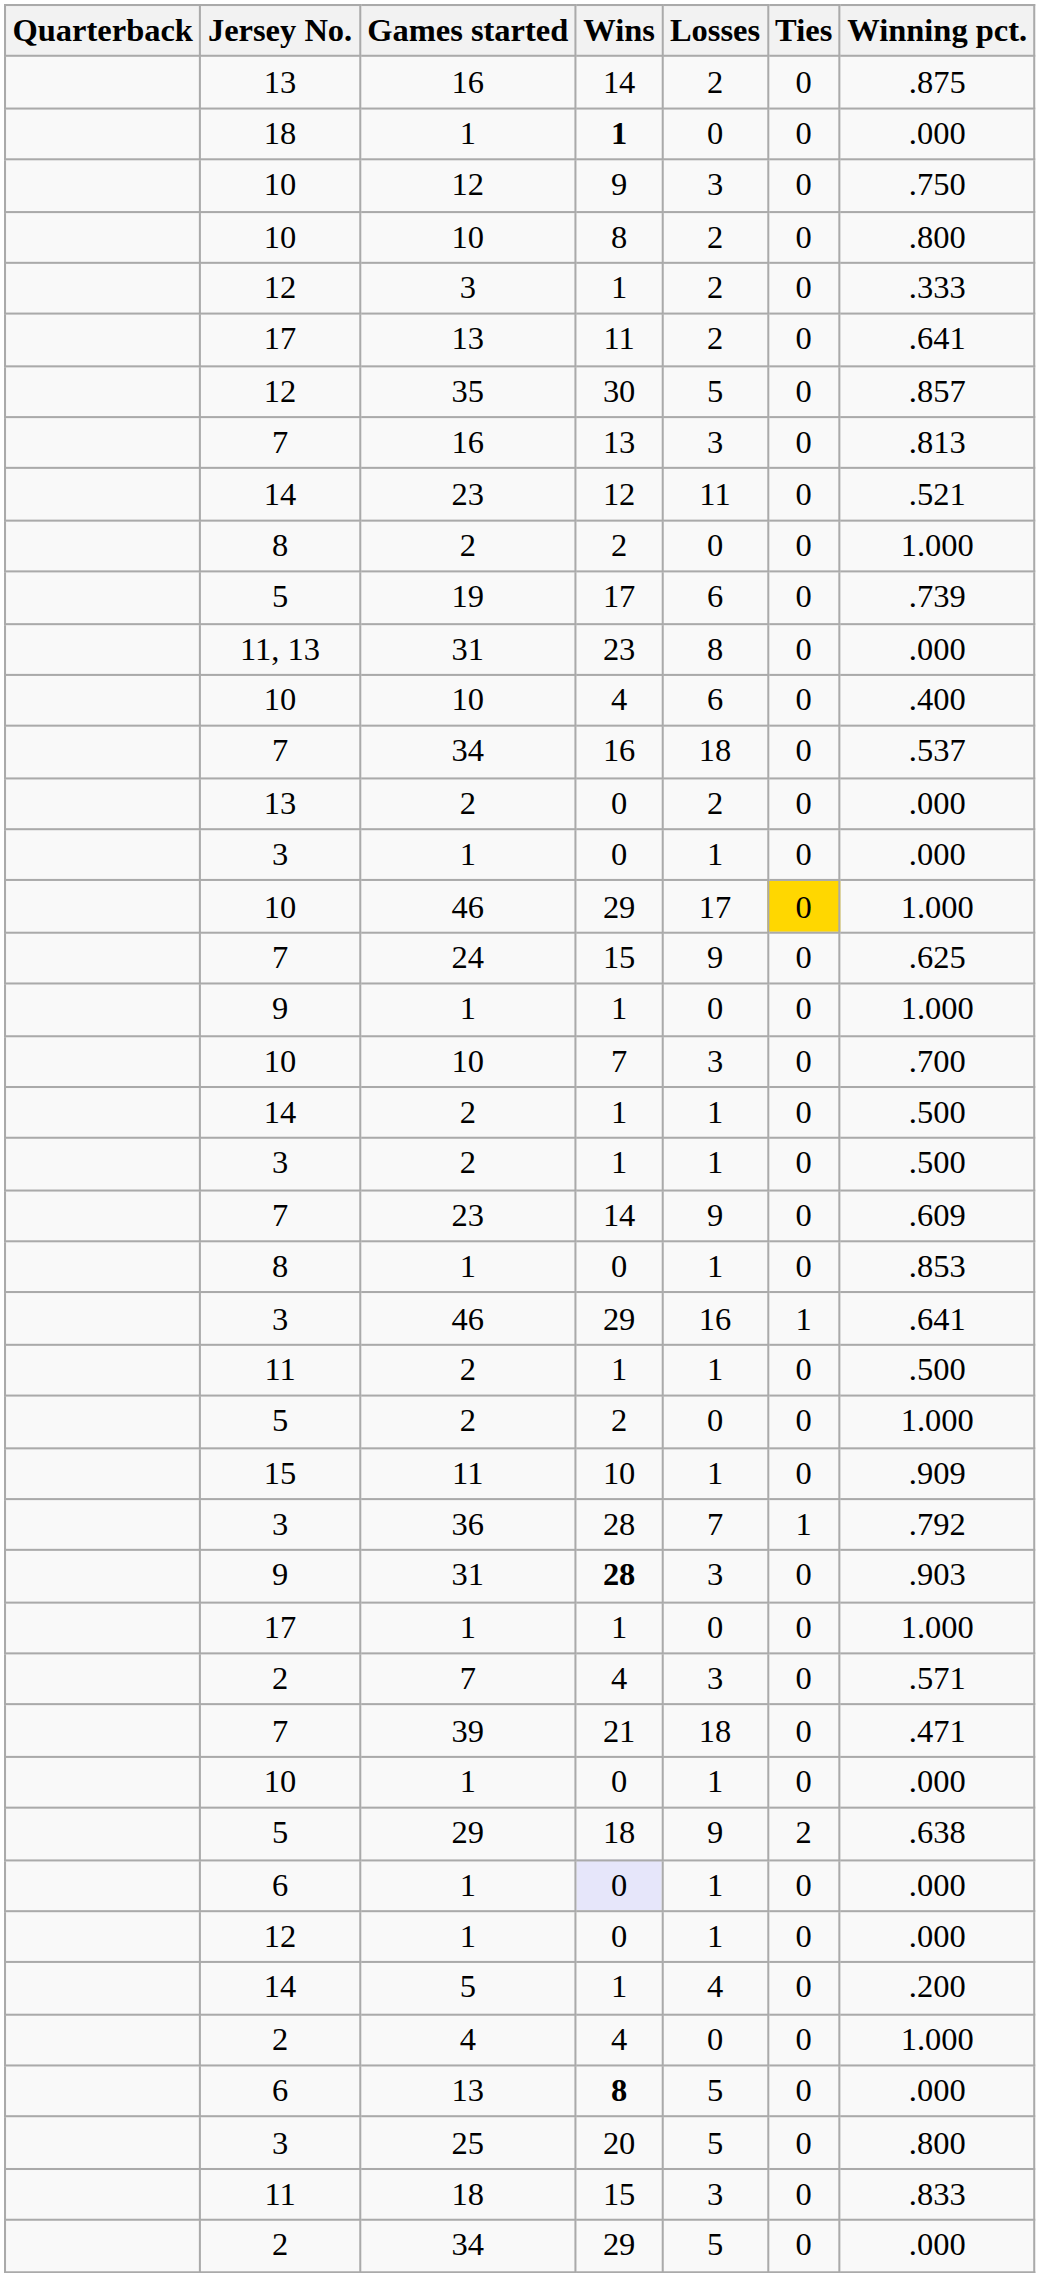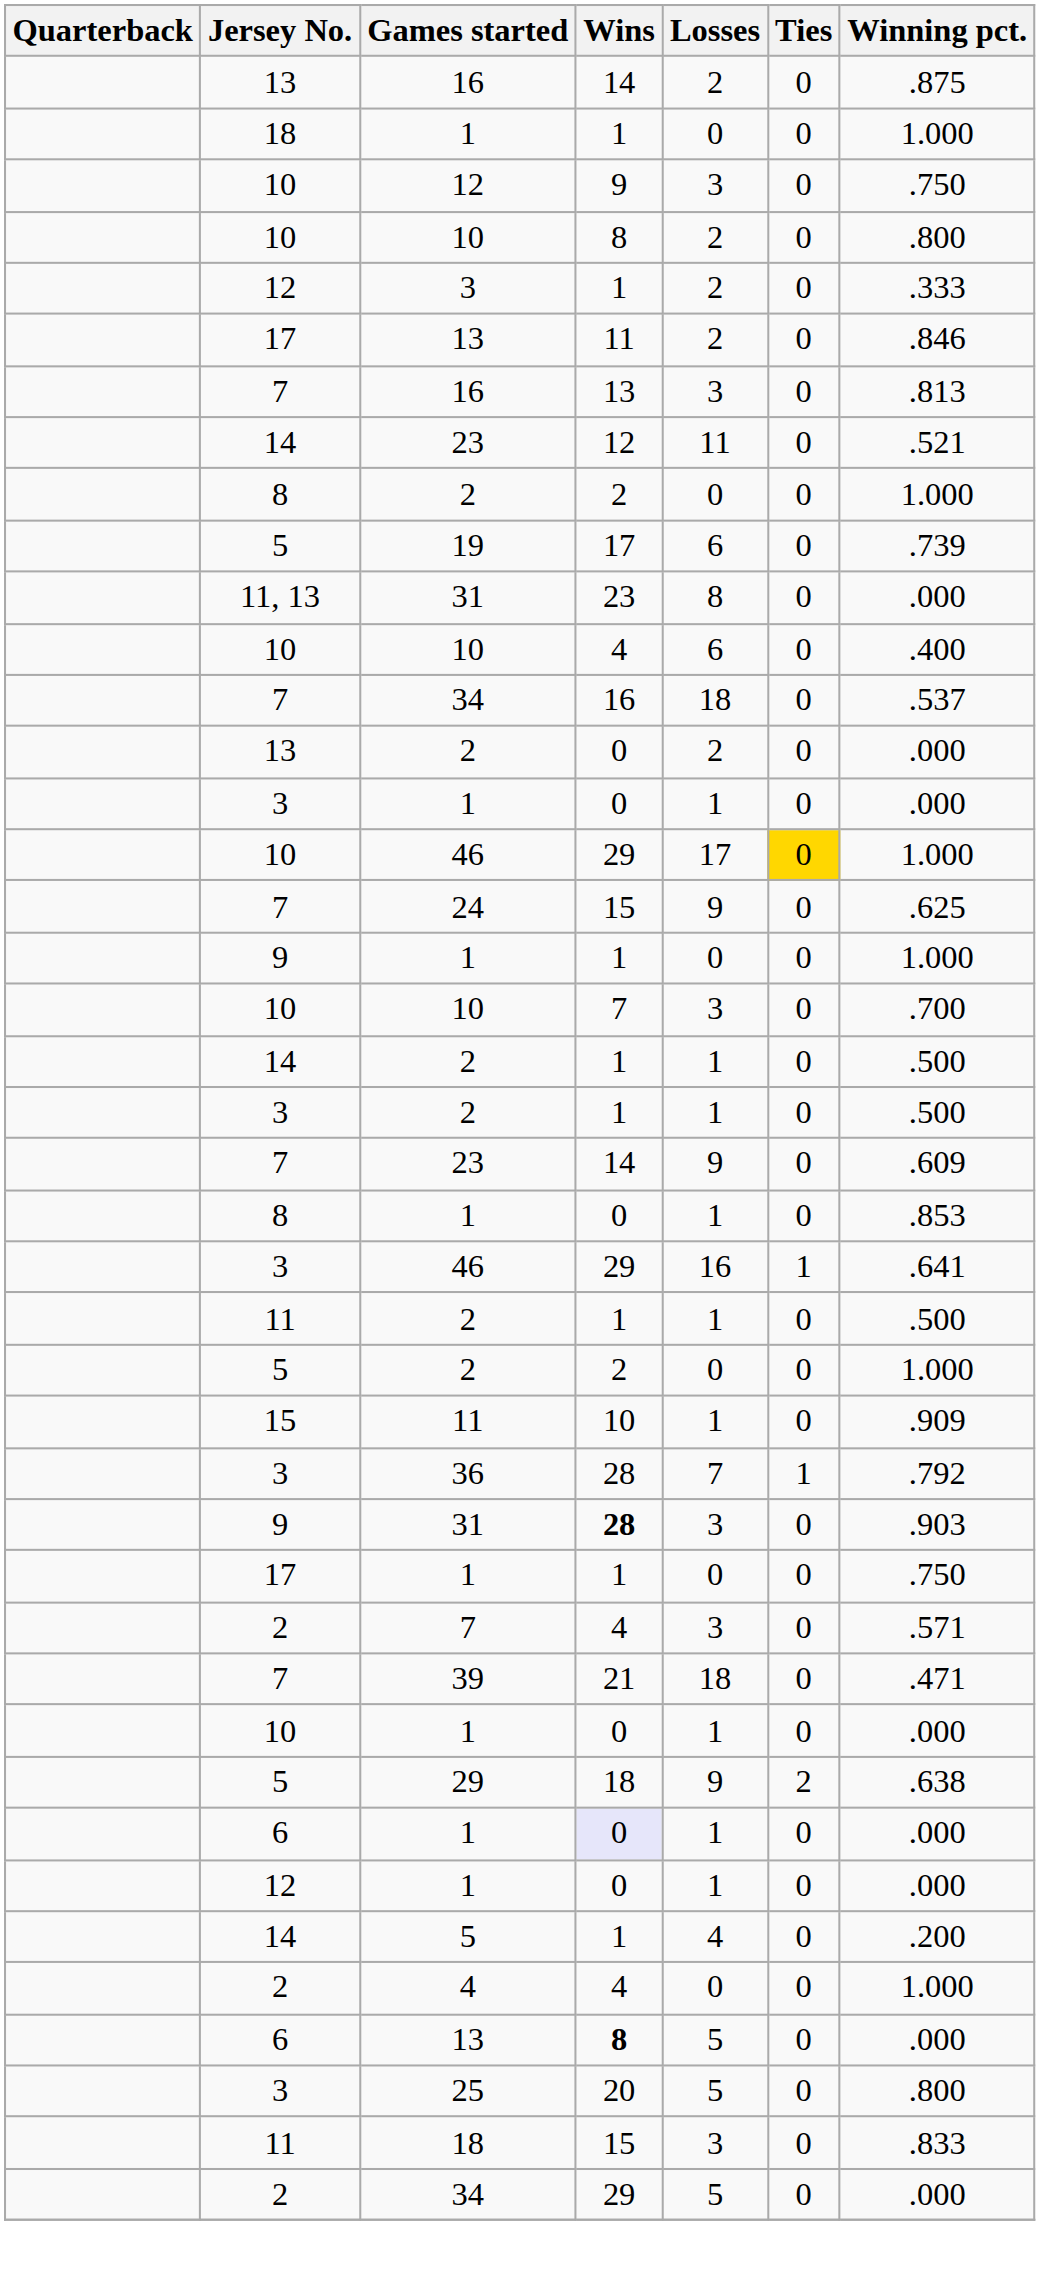 <table class="wikitable sortable" style="text-align: center;">
 <tr>
 <th>Quarterback</th>
 <th>Jersey No.</th>
 <th>Games started</th>
 <th>Wins</th>
 <th>Losses</th>
 <th>Ties</th>
 <th>Winning pct.</th>
 </tr>
 <tr>
 <td></td>
 <td>13</td>
 <td>16</td>
 <td>14</td>
 <td>2</td>
 <td>0</td>
 <td>.875</td>
 </tr>
 <tr>
 <td></td>
 <td>18</td>
 <td>1</td>
-<td><strong>1</strong></td>
+<td>1</td>
 <td>0</td>
 <td>0</td>
-<td>.000</td>
+<td>1.000</td>
 </tr>
 <tr>
 <td></td>
 <td>10</td>
 <td>12</td>
 <td>9</td>
 <td>3</td>
 <td>0</td>
 <td>.750</td>
 </tr>
 <tr>
 <td></td>
 <td>10</td>
 <td>10</td>
 <td>8</td>
 <td>2</td>
 <td>0</td>
 <td>.800</td>
 </tr>
 <tr>
 <td></td>
 <td>12</td>
 <td>3</td>
 <td>1</td>
 <td>2</td>
 <td>0</td>
 <td>.333</td>
 </tr>
 <tr>
 <td></td>
 <td>17</td>
 <td>13</td>
 <td>11</td>
 <td>2</td>
 <td>0</td>
-<td>.641</td>
-</tr>
-<tr>
-<td></td>
-<td>12</td>
-<td>35</td>
-<td>30</td>
-<td>5</td>
-<td>0</td>
-<td>.857</td>
+<td>.846</td>
 </tr>
 <tr>
 <td></td>
 <td>7</td>
 <td>16</td>
 <td>13</td>
 <td>3</td>
 <td>0</td>
 <td>.813</td>
 </tr>
 <tr>
 <td></td>
 <td>14</td>
 <td>23</td>
 <td>12</td>
 <td>11</td>
 <td>0</td>
 <td>.521</td>
 </tr>
 <tr>
 <td></td>
 <td>8</td>
 <td>2</td>
 <td>2</td>
 <td>0</td>
 <td>0</td>
 <td>1.000</td>
 </tr>
 <tr>
 <td></td>
 <td>5</td>
 <td>19</td>
 <td>17</td>
 <td>6</td>
 <td>0</td>
 <td>.739</td>
 </tr>
 <tr>
 <td></td>
 <td>11, 13</td>
 <td>31</td>
 <td>23</td>
 <td>8</td>
 <td>0</td>
 <td>.000</td>
 </tr>
 <tr>
 <td></td>
 <td>10</td>
 <td>10</td>
 <td>4</td>
 <td>6</td>
 <td>0</td>
 <td>.400</td>
 </tr>
 <tr>
 <td></td>
 <td>7</td>
 <td>34</td>
 <td>16</td>
 <td>18</td>
 <td>0</td>
 <td>.537</td>
 </tr>
 <tr>
 <td></td>
 <td>13</td>
 <td>2</td>
 <td>0</td>
 <td>2</td>
 <td>0</td>
 <td>.000</td>
 </tr>
 <tr>
 <td></td>
 <td>3</td>
 <td>1</td>
 <td>0</td>
 <td>1</td>
 <td>0</td>
 <td>.000</td>
 </tr>
 <tr>
 <td></td>
 <td>10</td>
 <td>46</td>
 <td>29</td>
 <td>17</td>
 <td style="background: gold;">0</td>
 <td>1.000</td>
 </tr>
 <tr>
 <td></td>
 <td>7</td>
 <td>24</td>
 <td>15</td>
 <td>9</td>
 <td>0</td>
 <td>.625</td>
 </tr>
 <tr>
 <td></td>
 <td>9</td>
 <td>1</td>
 <td>1</td>
 <td>0</td>
 <td>0</td>
 <td>1.000</td>
 </tr>
 <tr>
 <td></td>
 <td>10</td>
 <td>10</td>
 <td>7</td>
 <td>3</td>
 <td>0</td>
 <td>.700</td>
 </tr>
 <tr>
 <td></td>
 <td>14</td>
 <td>2</td>
 <td>1</td>
 <td>1</td>
 <td>0</td>
 <td>.500</td>
 </tr>
 <tr>
 <td></td>
 <td>3</td>
 <td>2</td>
 <td>1</td>
 <td>1</td>
 <td>0</td>
 <td>.500</td>
 </tr>
 <tr>
 <td></td>
 <td>7</td>
 <td>23</td>
 <td>14</td>
 <td>9</td>
 <td>0</td>
 <td>.609</td>
 </tr>
 <tr>
 <td></td>
 <td>8</td>
 <td>1</td>
 <td>0</td>
 <td>1</td>
 <td>0</td>
 <td>.853</td>
 </tr>
 <tr>
 <td></td>
 <td>3</td>
 <td>46</td>
 <td>29</td>
 <td>16</td>
 <td>1</td>
 <td>.641</td>
 </tr>
 <tr>
 <td></td>
 <td>11</td>
 <td>2</td>
 <td>1</td>
 <td>1</td>
 <td>0</td>
 <td>.500</td>
 </tr>
 <tr>
 <td></td>
 <td>5</td>
 <td>2</td>
 <td>2</td>
 <td>0</td>
 <td>0</td>
 <td>1.000</td>
 </tr>
 <tr>
 <td></td>
 <td>15</td>
 <td>11</td>
 <td>10</td>
 <td>1</td>
 <td>0</td>
 <td>.909</td>
 </tr>
 <tr>
 <td></td>
 <td>3</td>
 <td>36</td>
 <td>28</td>
 <td>7</td>
 <td>1</td>
 <td>.792</td>
 </tr>
 <tr>
 <td></td>
 <td>9</td>
 <td>31</td>
 <td><strong>28</strong></td>
 <td>3</td>
 <td>0</td>
 <td>.903</td>
 </tr>
 <tr>
 <td></td>
 <td>17</td>
 <td>1</td>
 <td>1</td>
 <td>0</td>
 <td>0</td>
-<td>1.000</td>
+<td>.750</td>
 </tr>
 <tr>
 <td></td>
 <td>2</td>
 <td>7</td>
 <td>4</td>
 <td>3</td>
 <td>0</td>
 <td>.571</td>
 </tr>
 <tr>
 <td></td>
 <td>7</td>
 <td>39</td>
 <td>21</td>
 <td>18</td>
 <td>0</td>
 <td>.471</td>
 </tr>
 <tr>
 <td></td>
 <td>10</td>
 <td>1</td>
 <td>0</td>
 <td>1</td>
 <td>0</td>
 <td>.000</td>
 </tr>
 <tr>
 <td></td>
 <td>5</td>
 <td>29</td>
 <td>18</td>
 <td>9</td>
 <td>2</td>
 <td>.638</td>
 </tr>
 <tr>
 <td></td>
 <td>6</td>
 <td>1</td>
 <td style="background: lavender;">0</td>
 <td>1</td>
 <td>0</td>
 <td>.000</td>
 </tr>
 <tr>
 <td></td>
 <td>12</td>
 <td>1</td>
 <td>0</td>
 <td>1</td>
 <td>0</td>
 <td>.000</td>
 </tr>
 <tr>
 <td></td>
 <td>14</td>
 <td>5</td>
 <td>1</td>
 <td>4</td>
 <td>0</td>
 <td>.200</td>
 </tr>
 <tr>
 <td></td>
 <td>2</td>
 <td>4</td>
 <td>4</td>
 <td>0</td>
 <td>0</td>
 <td>1.000</td>
 </tr>
 <tr>
 <td></td>
 <td>6</td>
 <td>13</td>
 <td><strong>8</strong></td>
 <td>5</td>
 <td>0</td>
 <td>.000</td>
 </tr>
 <tr>
 <td></td>
 <td>3</td>
 <td>25</td>
 <td>20</td>
 <td>5</td>
 <td>0</td>
 <td>.800</td>
 </tr>
 <tr>
 <td></td>
 <td>11</td>
 <td>18</td>
 <td>15</td>
 <td>3</td>
 <td>0</td>
 <td>.833</td>
 </tr>
 <tr>
 <td></td>
 <td>2</td>
 <td>34</td>
 <td>29</td>
 <td>5</td>
 <td>0</td>
 <td>.000</td>
 </tr>
 <tr>
 </tr>
 </table>
